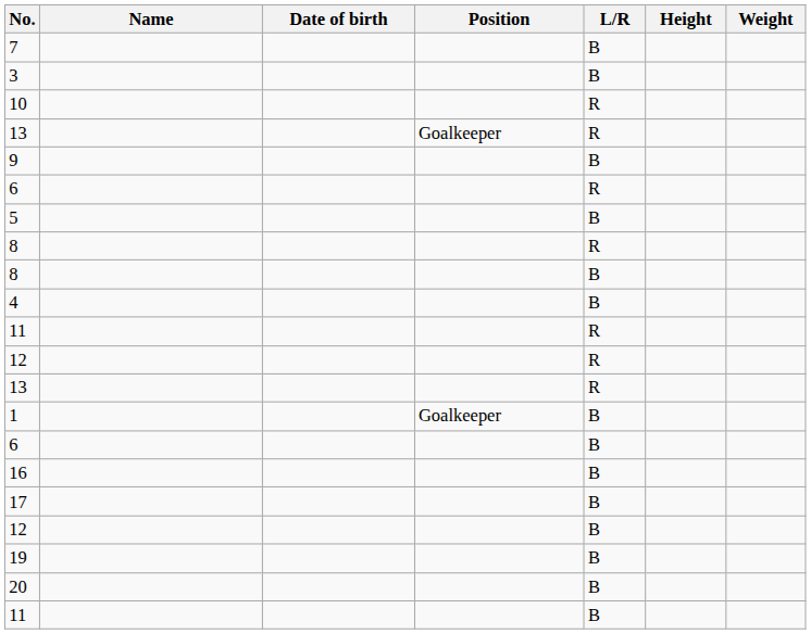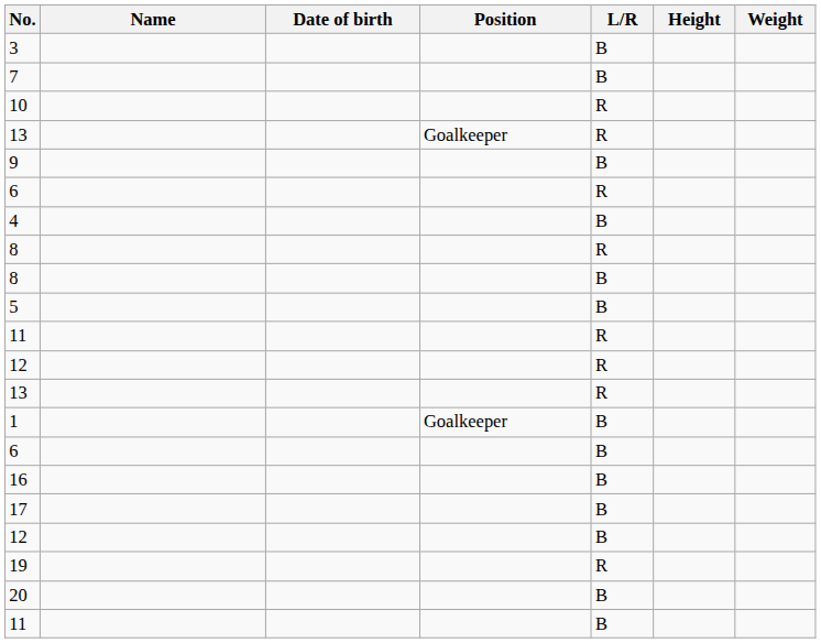 <table class="wikitable sortable" style=font-size:100%; text-align:center;>
 <tr>
 <th>No.</th>
 <th style=width:12em>Name</th>
 <th style=width:8em>Date of birth</th>
 <th style=width:9em>Position</th>
 <th style=width:3em>L/R</th>
 <th style=width:4em>Height</th>
 <th style=width:4em>Weight</th>
 </tr>
 <tr>
-<td>7</td>
+<td>3</td>
 <td align=left></td>
 <td align=right></td>
 <td></td>
 <td>B</td>
 <td></td>
 <td></td>
 </tr>
 <tr>
-<td>3</td>
+<td>7</td>
 <td align=left></td>
 <td align=right></td>
 <td></td>
 <td>B</td>
 <td></td>
 <td></td>
 </tr>
 <tr>
 <td>10</td>
 <td align=left></td>
 <td align=right></td>
 <td></td>
 <td>R</td>
 <td></td>
 <td></td>
 </tr>
 <tr>
 <td>13</td>
 <td align=left></td>
 <td align=right></td>
 <td>Goalkeeper</td>
 <td>R</td>
 <td></td>
 <td></td>
 </tr>
 <tr>
 <td>9</td>
 <td align=left></td>
 <td align=right></td>
 <td></td>
 <td>B</td>
 <td></td>
 <td></td>
 </tr>
 <tr>
 <td>6</td>
 <td align=left></td>
 <td align=right></td>
 <td></td>
 <td>R</td>
 <td></td>
 <td></td>
 </tr>
 <tr>
-<td>5</td>
+<td>4</td>
 <td align=left></td>
 <td align=right></td>
 <td></td>
 <td>B</td>
 <td></td>
 <td></td>
 </tr>
 <tr>
 <td>8</td>
 <td align=left></td>
 <td align=right></td>
 <td></td>
 <td>R</td>
 <td></td>
 <td></td>
 </tr>
 <tr>
 <td>8</td>
 <td align=left></td>
 <td align=right></td>
 <td></td>
 <td>B</td>
 <td></td>
 <td></td>
 </tr>
 <tr>
-<td>4</td>
+<td>5</td>
 <td align=left></td>
 <td align=right></td>
 <td></td>
 <td>B</td>
 <td></td>
 <td></td>
 </tr>
 <tr>
 <td>11</td>
 <td align=left></td>
 <td align=right></td>
 <td></td>
 <td>R</td>
 <td></td>
 <td></td>
 </tr>
 <tr>
 <td>12</td>
 <td align=left></td>
 <td align=right></td>
 <td></td>
 <td>R</td>
 <td></td>
 <td></td>
 </tr>
 <tr>
 <td>13</td>
 <td align=left></td>
 <td align=right></td>
 <td></td>
 <td>R</td>
 <td></td>
 <td></td>
 </tr>
 <tr>
 <td>1</td>
 <td align=left></td>
 <td align=right></td>
 <td>Goalkeeper</td>
 <td>B</td>
 <td></td>
 <td></td>
 </tr>
 <tr>
 <td>6</td>
 <td align=left></td>
 <td align=right></td>
 <td></td>
 <td>B</td>
 <td></td>
 <td></td>
 </tr>
 <tr>
 <td>16</td>
 <td align=left></td>
 <td align=right></td>
 <td></td>
 <td>B</td>
 <td></td>
 <td></td>
 </tr>
 <tr>
 <td>17</td>
 <td align=left></td>
 <td align=right></td>
 <td></td>
 <td>B</td>
 <td></td>
 <td></td>
 </tr>
 <tr>
 <td>12</td>
 <td align=left></td>
 <td align=right></td>
 <td></td>
 <td>B</td>
 <td></td>
 <td></td>
 </tr>
 <tr>
 <td>19</td>
 <td align=left></td>
 <td align=right></td>
 <td></td>
-<td>B</td>
+<td>R</td>
 <td></td>
 <td></td>
 </tr>
 <tr>
 <td>20</td>
 <td align=left></td>
 <td align=right></td>
 <td></td>
 <td>B</td>
 <td></td>
 <td></td>
 </tr>
 <tr>
 <td>11</td>
 <td align=left></td>
 <td align=right></td>
 <td></td>
 <td>B</td>
 <td></td>
 <td></td>
 </tr>
 </table>
